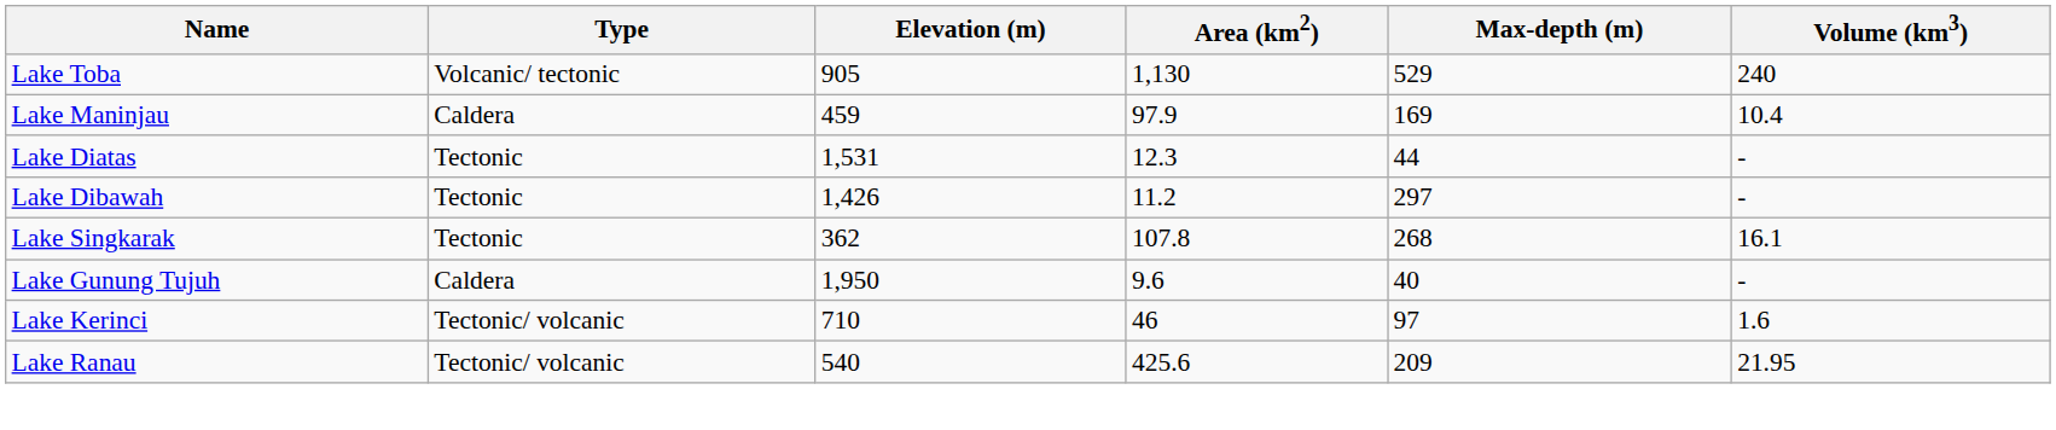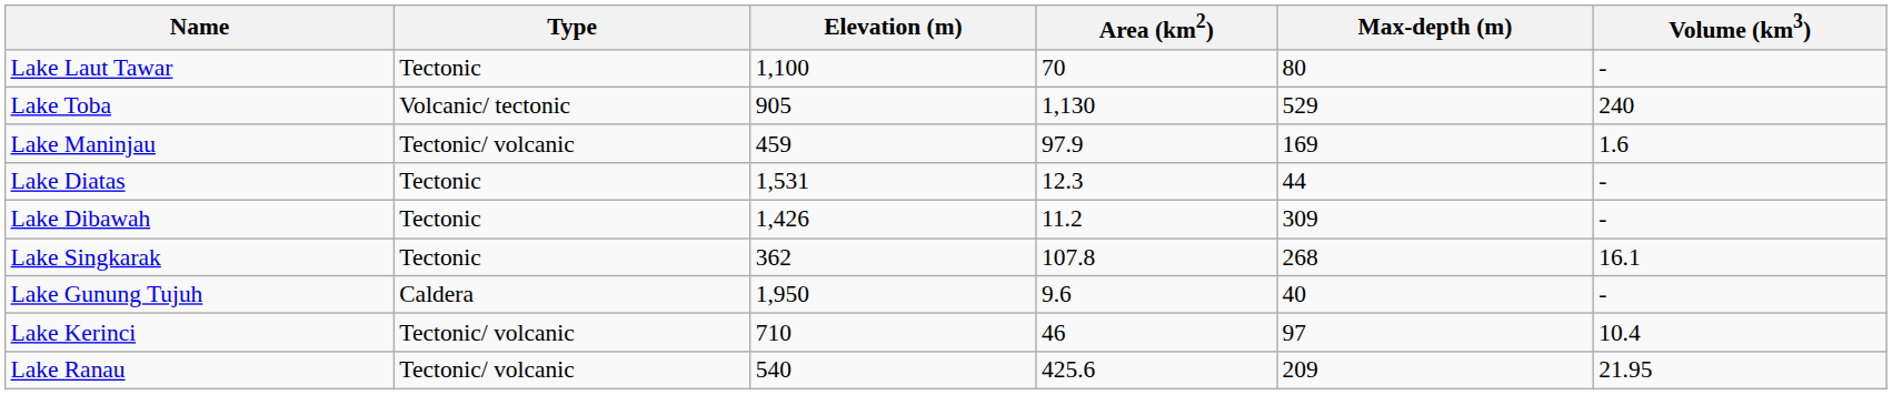 <table class="wikitable sortable" style="width:100%;">
 <tr>
 <th>Name</th>
 <th>Type</th>
 <th>Elevation (m)</th>
 <th>Area (km<sup>2</sup>)</th>
 <th>Max-depth (m)</th>
 <th>Volume (km<sup>3</sup>)</th>
+</tr>
+<tr>
+<td><a href='#'>Lake Laut Tawar</a></td>
+<td>Tectonic</td>
+<td>1,100</td>
+<td>70</td>
+<td>80</td>
+<td>-</td>
 </tr>
 <tr>
 <td><a href='#'>Lake Toba</a></td>
 <td>Volcanic/ tectonic</td>
 <td>905</td>
 <td>1,130</td>
 <td>529</td>
 <td>240</td>
 </tr>
 <tr>
 <td><a href='#'>Lake Maninjau</a></td>
-<td>Caldera</td>
+<td>Tectonic/ volcanic</td>
 <td>459</td>
 <td>97.9</td>
 <td>169</td>
-<td>10.4</td>
+<td>1.6</td>
 </tr>
 <tr>
 <td><a href='#'>Lake Diatas</a></td>
 <td>Tectonic</td>
 <td>1,531</td>
 <td>12.3</td>
 <td>44</td>
 <td>-</td>
 </tr>
 <tr>
 <td><a href='#'>Lake Dibawah</a></td>
 <td>Tectonic</td>
 <td>1,426</td>
 <td>11.2</td>
-<td>297</td>
+<td>309</td>
 <td>-</td>
 </tr>
 <tr>
 <td><a href='#'>Lake Singkarak</a></td>
 <td>Tectonic</td>
 <td>362</td>
 <td>107.8</td>
 <td>268</td>
 <td>16.1</td>
 </tr>
 <tr>
 <td><a href='#'>Lake Gunung Tujuh</a></td>
 <td>Caldera</td>
 <td>1,950</td>
 <td>9.6</td>
 <td>40</td>
 <td>-</td>
 </tr>
 <tr>
 <td><a href='#'>Lake Kerinci</a></td>
 <td>Tectonic/ volcanic</td>
 <td>710</td>
 <td>46</td>
 <td>97</td>
-<td>1.6</td>
+<td>10.4</td>
 </tr>
 <tr>
 <td><a href='#'>Lake Ranau</a></td>
 <td>Tectonic/ volcanic</td>
 <td>540</td>
 <td>425.6</td>
 <td>209</td>
 <td>21.95</td>
 </tr>
 </table>
